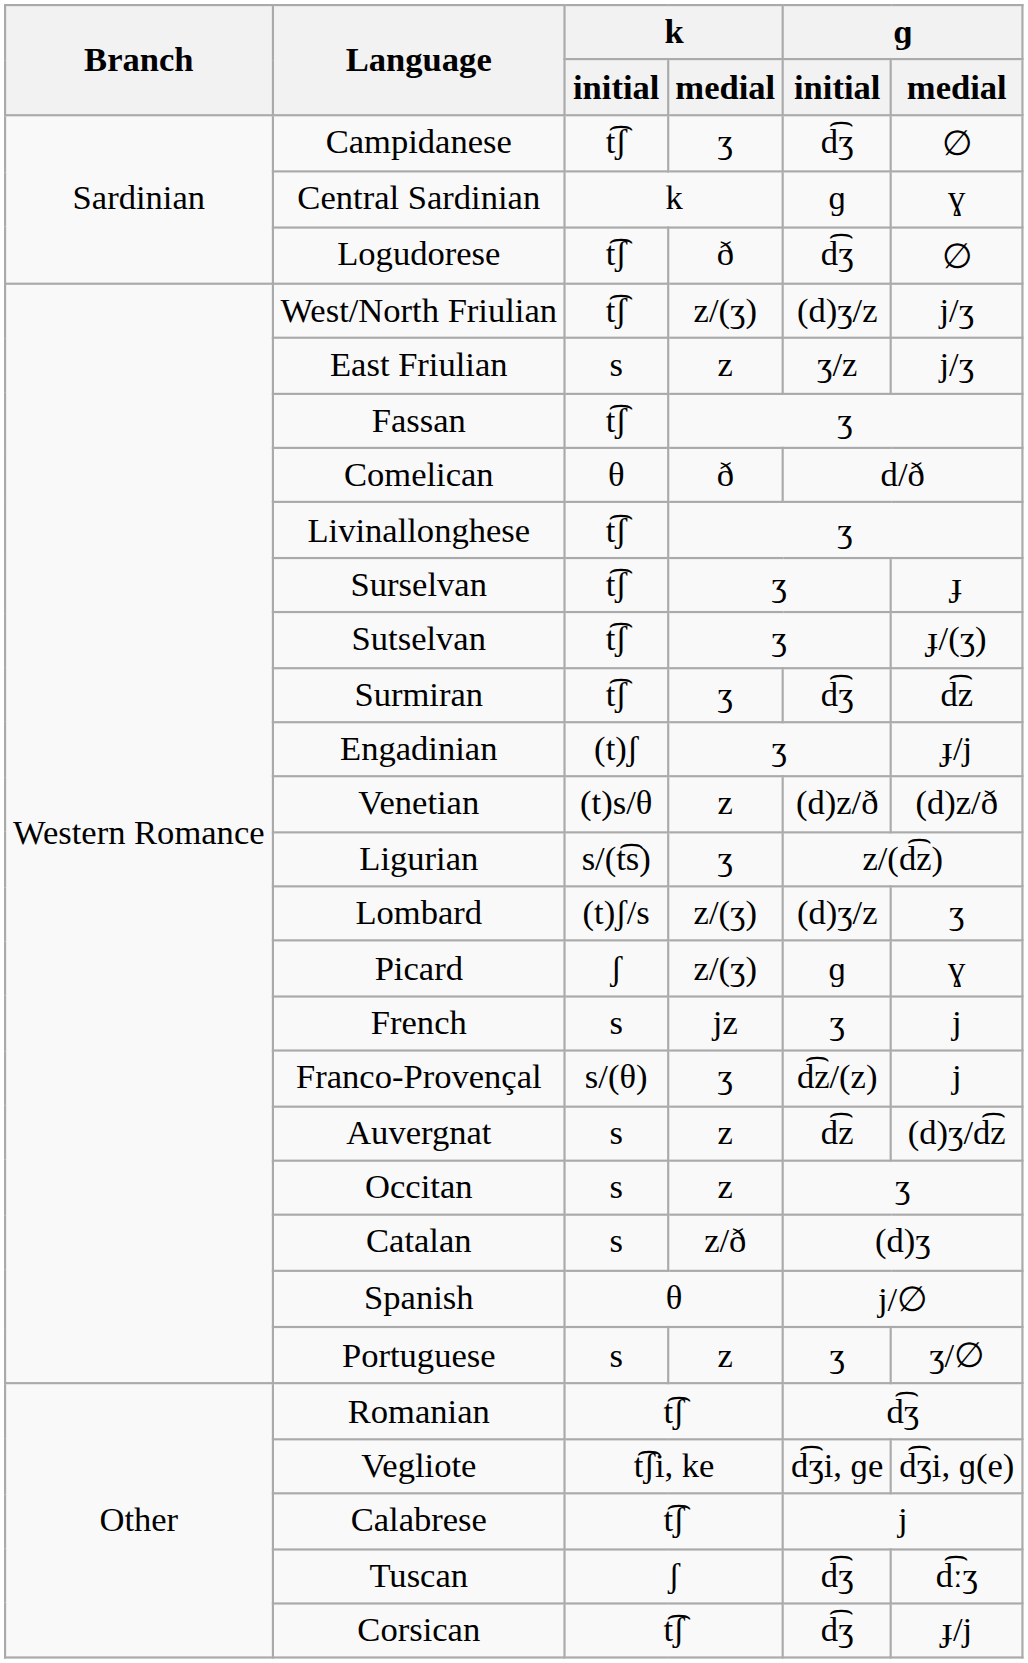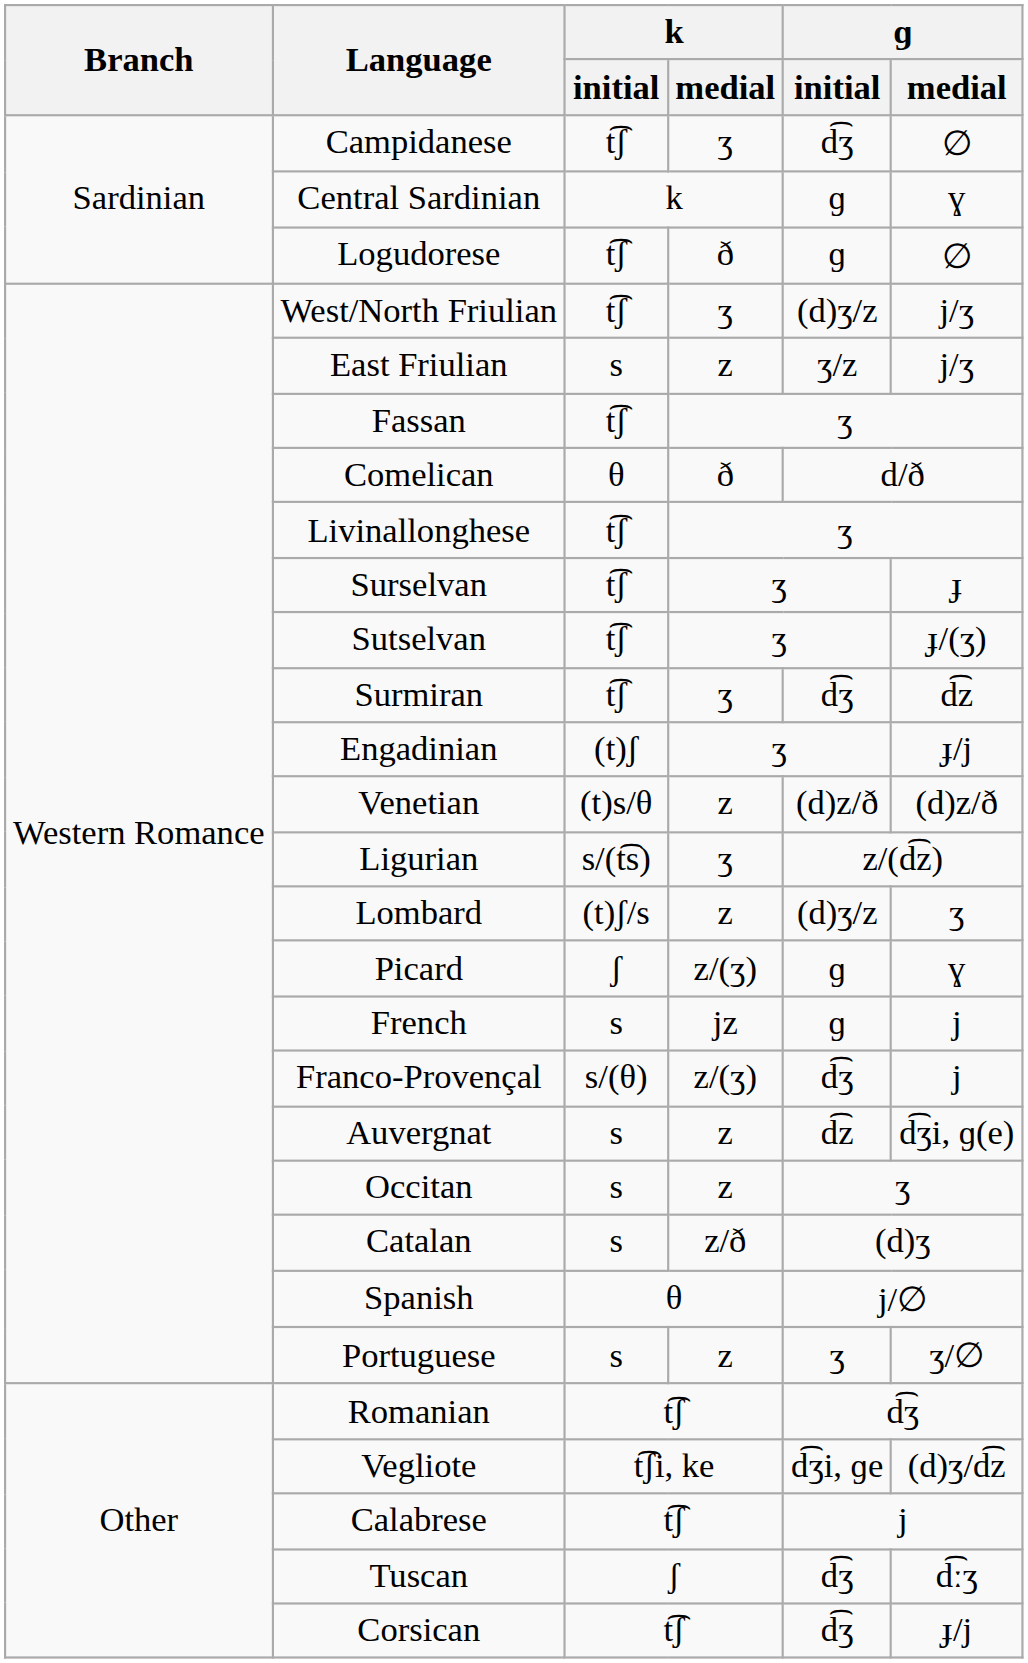 <table class="wikitable" style="text-align:center">
 <tr>
 <th rowspan="2">Branch</th>
 <th rowspan="2">Language</th>
 <th colspan="2">k</th>
 <th colspan="2">ɡ</th>
 </tr>
 <tr>
 <th>initial</th>
 <th>medial</th>
 <th>initial</th>
 <th>medial</th>
 </tr>
 <tr>
 <td rowspan="3">Sardinian</td>
 <td>Campidanese</td>
 <td>t͡ʃ</td>
 <td>ʒ</td>
 <td>d͡ʒ</td>
 <td>∅</td>
 </tr>
 <tr>
 <td>Central Sardinian</td>
 <td colspan="2">k</td>
 <td>ɡ</td>
 <td>ɣ</td>
 </tr>
 <tr>
 <td>Logudorese</td>
 <td>t͡ʃ</td>
 <td>ð</td>
-<td>d͡ʒ</td>
+<td>ɡ</td>
 <td>∅</td>
 </tr>
 <tr>
 <td rowspan="20">Western Romance</td>
 <td>West/North Friulian</td>
 <td>t͡ʃ</td>
-<td>z/(ʒ)</td>
+<td>ʒ</td>
 <td>(d)ʒ/z</td>
 <td>j/ʒ</td>
 </tr>
 <tr>
 <td>East Friulian</td>
 <td>s</td>
 <td>z</td>
 <td>ʒ/z</td>
 <td>j/ʒ</td>
 </tr>
 <tr>
 <td>Fassan</td>
 <td>t͡ʃ</td>
 <td colspan="3">ʒ</td>
 </tr>
 <tr>
 <td>Comelican</td>
 <td>θ</td>
 <td>ð</td>
 <td colspan="2">d/ð</td>
 </tr>
 <tr>
 <td>Livinallonghese</td>
 <td>t͡ʃ</td>
 <td colspan="3">ʒ</td>
 </tr>
 <tr>
 <td>Surselvan</td>
 <td>t͡ʃ</td>
 <td colspan="2">ʒ</td>
 <td>ɟ</td>
 </tr>
 <tr>
 <td>Sutselvan</td>
 <td>t͡ʃ</td>
 <td colspan="2">ʒ</td>
 <td>ɟ/(ʒ)</td>
 </tr>
 <tr>
 <td>Surmiran</td>
 <td>t͡ʃ</td>
 <td>ʒ</td>
 <td>d͡ʒ</td>
 <td>d͡z</td>
 </tr>
 <tr>
 <td>Engadinian</td>
 <td>(t)ʃ</td>
 <td colspan="2">ʒ</td>
 <td>ɟ/j</td>
 </tr>
 <tr>
 <td>Venetian</td>
 <td>(t)s/θ</td>
 <td>z</td>
 <td>(d)z/ð</td>
 <td>(d)z/ð</td>
 </tr>
 <tr>
 <td>Ligurian</td>
 <td>s/(t͡s)</td>
 <td>ʒ</td>
 <td colspan="2">z/(d͡z)</td>
 </tr>
 <tr>
 <td>Lombard</td>
 <td>(t)ʃ/s</td>
-<td>z/(ʒ)</td>
+<td>z</td>
 <td>(d)ʒ/z</td>
 <td>ʒ</td>
 </tr>
 <tr>
 <td>Picard</td>
 <td>ʃ</td>
 <td>z/(ʒ)</td>
 <td>ɡ</td>
 <td>ɣ</td>
 </tr>
 <tr>
 <td>French</td>
 <td>s</td>
 <td>jz</td>
-<td>ʒ</td>
+<td>ɡ</td>
 <td>j</td>
 </tr>
 <tr>
 <td>Franco-Provençal</td>
 <td>s/(θ)</td>
-<td>ʒ</td>
-<td>d͡z/(z)</td>
+<td>z/(ʒ)</td>
+<td>d͡ʒ</td>
 <td>j</td>
 </tr>
 <tr>
 <td>Auvergnat</td>
 <td>s</td>
 <td>z</td>
 <td>d͡z</td>
-<td>(d)ʒ/d͡z</td>
+<td>d͡ʒi, ɡ(e)</td>
 </tr>
 <tr>
 <td>Occitan</td>
 <td>s</td>
 <td>z</td>
 <td colspan="2">ʒ</td>
 </tr>
 <tr>
 <td>Catalan</td>
 <td>s</td>
 <td>z/ð</td>
 <td colspan="2">(d)ʒ</td>
 </tr>
 <tr>
 <td>Spanish</td>
 <td colspan="2">θ</td>
 <td colspan="2">j/∅</td>
 </tr>
 <tr>
 <td>Portuguese</td>
 <td>s</td>
 <td>z</td>
 <td>ʒ</td>
 <td>ʒ/∅</td>
 </tr>
 <tr>
 <td rowspan="5">Other</td>
 <td>Romanian</td>
 <td colspan="2">t͡ʃ</td>
 <td colspan="2">d͡ʒ</td>
 </tr>
 <tr>
 <td>Vegliote</td>
 <td colspan="2">t͡ʃi, ke</td>
 <td>d͡ʒi, ɡe</td>
-<td>d͡ʒi, ɡ(e)</td>
+<td>(d)ʒ/d͡z</td>
 </tr>
 <tr>
 <td>Calabrese</td>
 <td colspan="2">t͡ʃ</td>
 <td colspan="2">j</td>
 </tr>
 <tr>
 <td>Tuscan</td>
 <td colspan="2">ʃ</td>
 <td>d͡ʒ</td>
 <td>d͡ːʒ</td>
 </tr>
 <tr>
 <td>Corsican</td>
 <td colspan="2">t͡ʃ</td>
 <td>d͡ʒ</td>
 <td>ɟ/j</td>
 </tr>
 </table>
